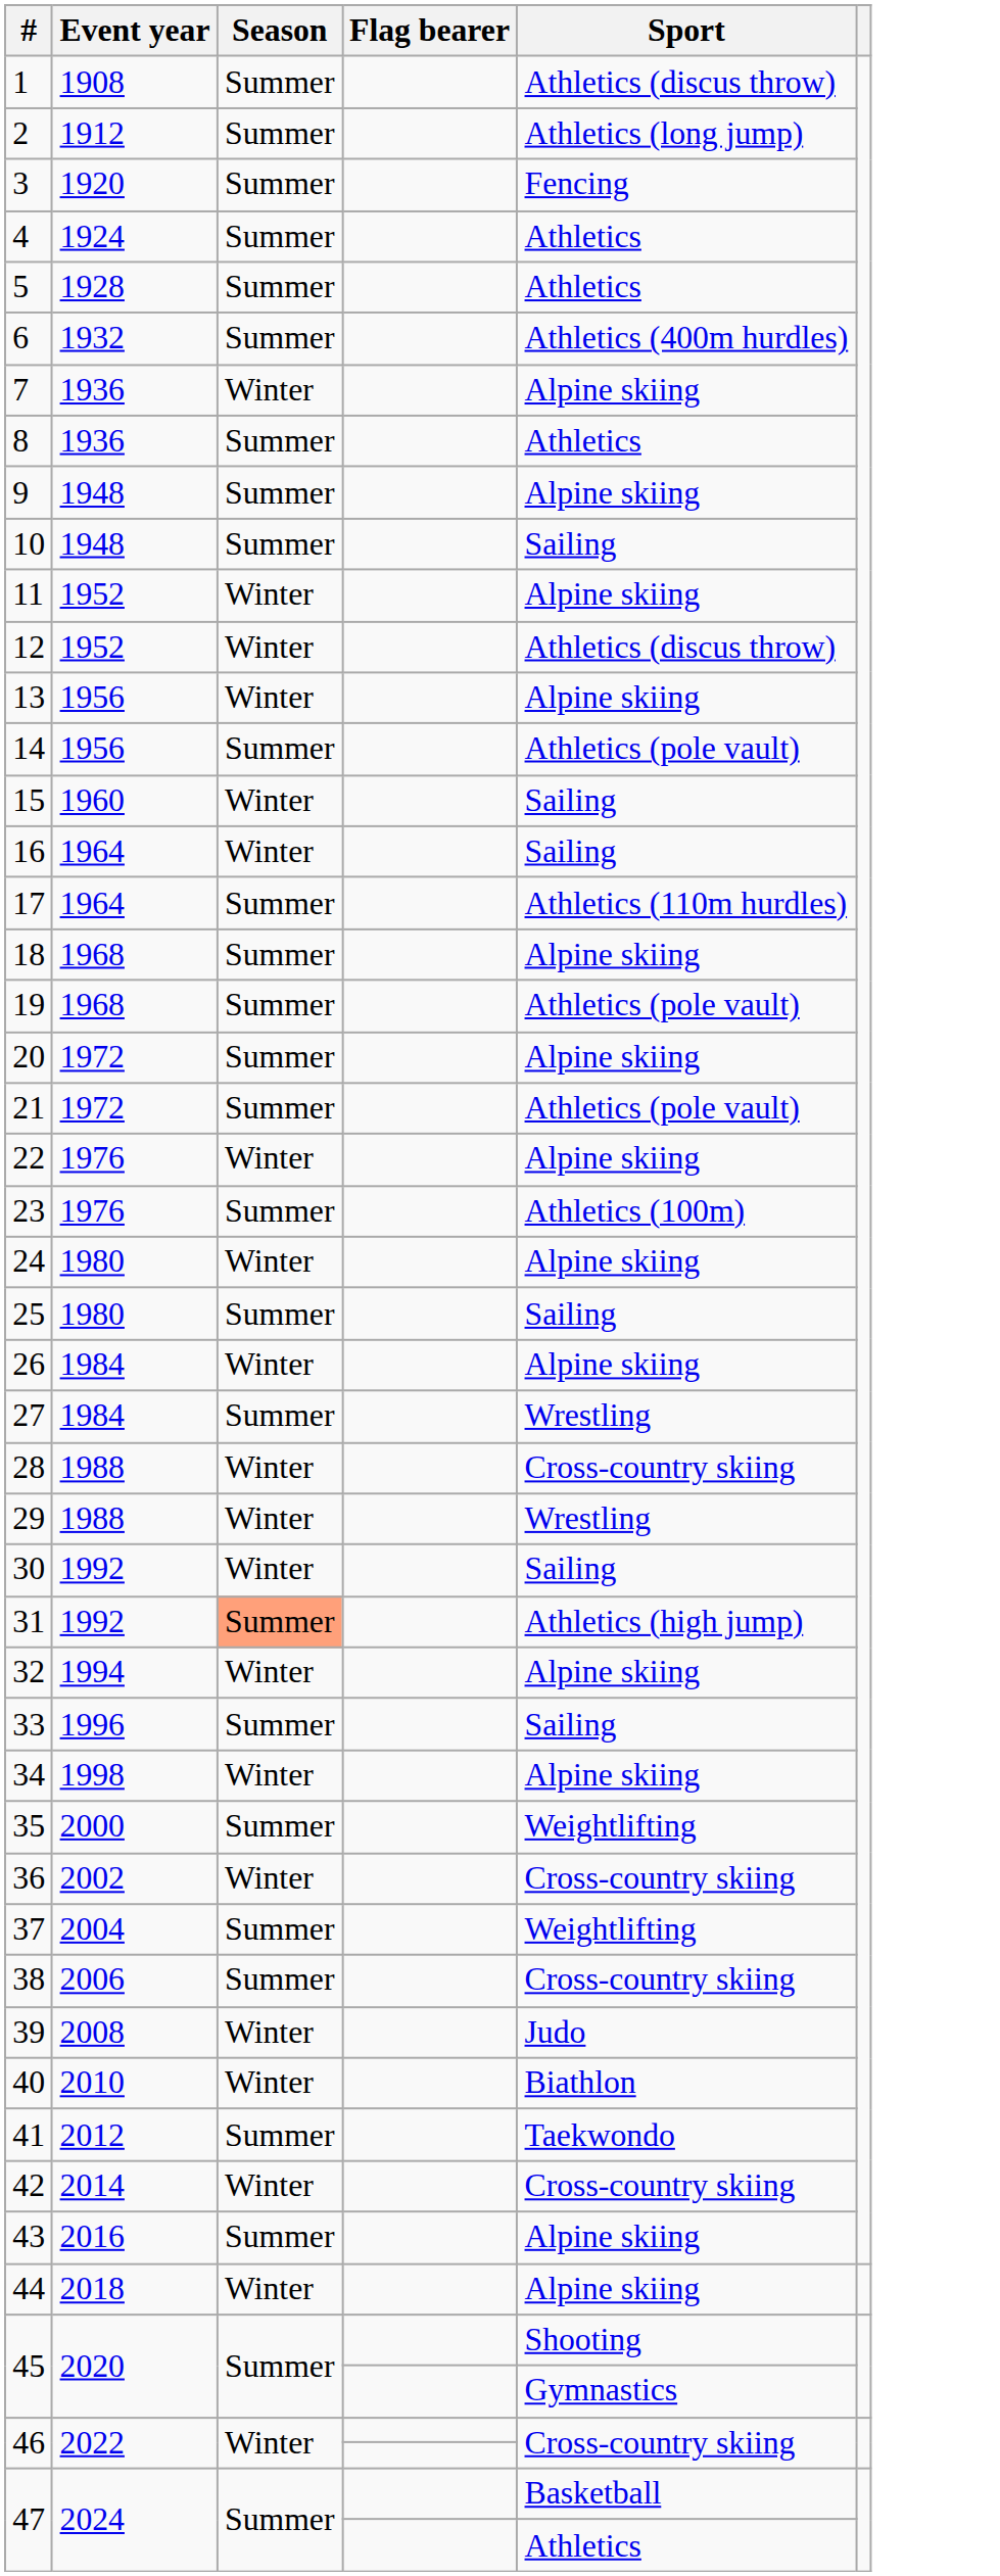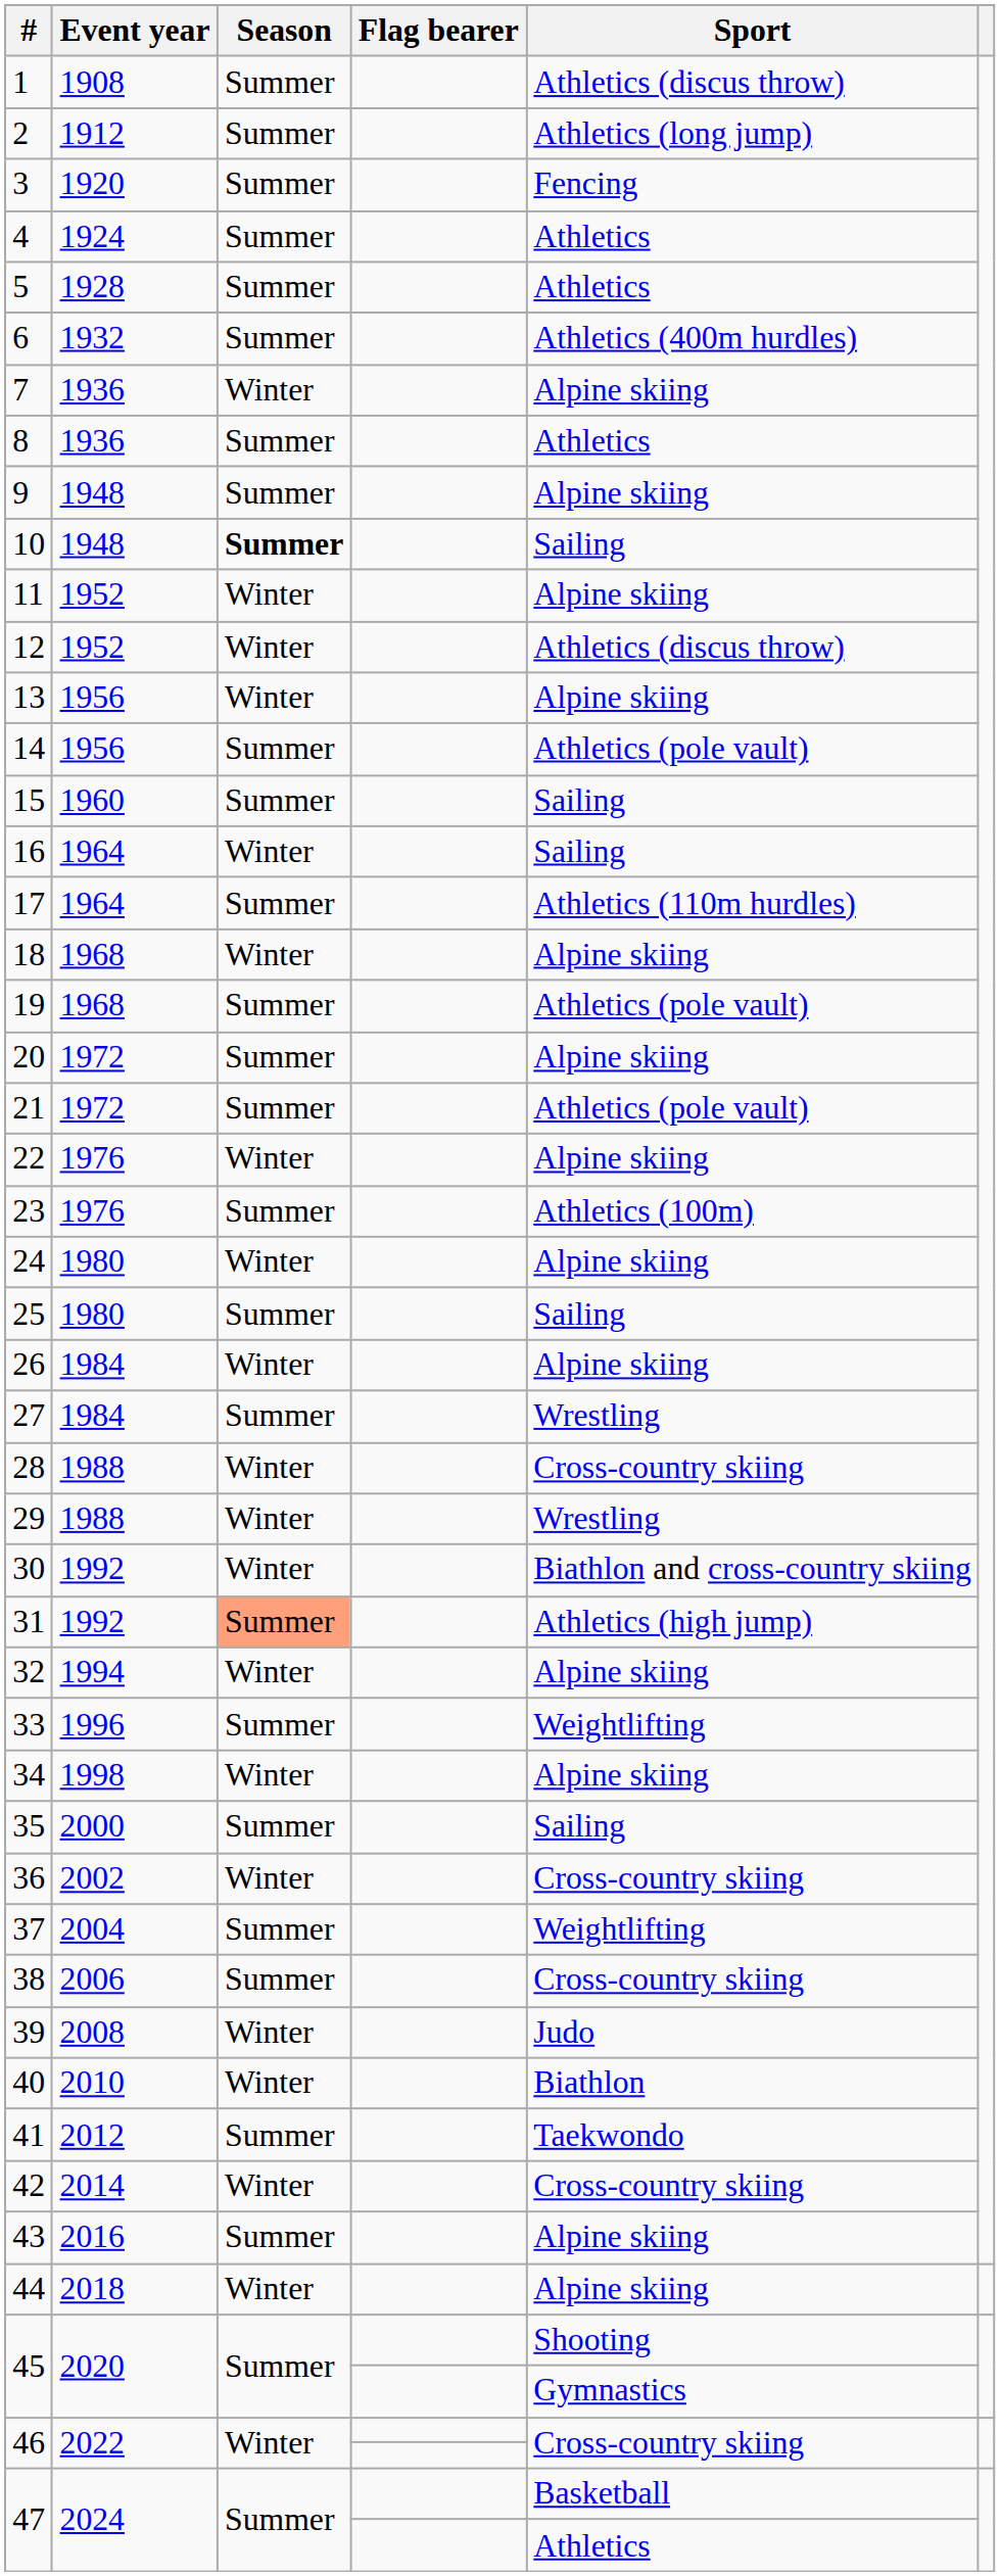 <table class="wikitable sortable">
 <tr>
 <th>#</th>
 <th>Event year</th>
 <th>Season</th>
 <th>Flag bearer</th>
 <th>Sport</th>
 <th></th>
 </tr>
 <tr>
 <td>1</td>
 <td><a href='#'>1908</a></td>
 <td>Summer</td>
 <td></td>
 <td><a href='#'>Athletics (discus throw)</a></td>
 <td rowspan=43></td>
 </tr>
 <tr>
 <td>2</td>
 <td><a href='#'>1912</a></td>
 <td>Summer</td>
 <td></td>
 <td><a href='#'>Athletics (long jump)</a></td>
 </tr>
 <tr>
 <td>3</td>
 <td><a href='#'>1920</a></td>
 <td>Summer</td>
 <td></td>
 <td><a href='#'>Fencing</a></td>
 </tr>
 <tr>
 <td>4</td>
 <td><a href='#'>1924</a></td>
 <td>Summer</td>
 <td></td>
 <td><a href='#'>Athletics</a></td>
 </tr>
 <tr>
 <td>5</td>
 <td><a href='#'>1928</a></td>
 <td>Summer</td>
 <td></td>
 <td><a href='#'>Athletics</a></td>
 </tr>
 <tr>
 <td>6</td>
 <td><a href='#'>1932</a></td>
 <td>Summer</td>
 <td></td>
 <td><a href='#'>Athletics (400m hurdles)</a></td>
 </tr>
 <tr>
 <td>7</td>
 <td><a href='#'>1936</a></td>
 <td>Winter</td>
 <td></td>
 <td><a href='#'>Alpine skiing</a></td>
 </tr>
 <tr>
 <td>8</td>
 <td><a href='#'>1936</a></td>
 <td>Summer</td>
 <td></td>
 <td><a href='#'>Athletics</a></td>
 </tr>
 <tr>
 <td>9</td>
 <td><a href='#'>1948</a></td>
 <td>Summer</td>
 <td></td>
 <td><a href='#'>Alpine skiing</a></td>
 </tr>
 <tr>
 <td>10</td>
 <td><a href='#'>1948</a></td>
-<td>Summer</td>
+<td><strong>Summer</strong></td>
 <td></td>
 <td><a href='#'>Sailing</a></td>
 </tr>
 <tr>
 <td>11</td>
 <td><a href='#'>1952</a></td>
 <td>Winter</td>
 <td></td>
 <td><a href='#'>Alpine skiing</a></td>
 </tr>
 <tr>
 <td>12</td>
 <td><a href='#'>1952</a></td>
 <td>Winter</td>
 <td></td>
 <td><a href='#'>Athletics (discus throw)</a></td>
 </tr>
 <tr>
 <td>13</td>
 <td><a href='#'>1956</a></td>
 <td>Winter</td>
 <td></td>
 <td><a href='#'>Alpine skiing</a></td>
 </tr>
 <tr>
 <td>14</td>
 <td><a href='#'>1956</a></td>
 <td>Summer</td>
 <td></td>
 <td><a href='#'>Athletics (pole vault)</a></td>
 </tr>
 <tr>
 <td>15</td>
 <td><a href='#'>1960</a></td>
-<td>Winter</td>
+<td>Summer</td>
 <td></td>
 <td><a href='#'>Sailing</a></td>
 </tr>
 <tr>
 <td>16</td>
 <td><a href='#'>1964</a></td>
 <td>Winter</td>
 <td></td>
 <td><a href='#'>Sailing</a></td>
 </tr>
 <tr>
 <td>17</td>
 <td><a href='#'>1964</a></td>
 <td>Summer</td>
 <td></td>
 <td><a href='#'>Athletics (110m hurdles)</a></td>
 </tr>
 <tr>
 <td>18</td>
 <td><a href='#'>1968</a></td>
-<td>Summer</td>
+<td>Winter</td>
 <td></td>
 <td><a href='#'>Alpine skiing</a></td>
 </tr>
 <tr>
 <td>19</td>
 <td><a href='#'>1968</a></td>
 <td>Summer</td>
 <td></td>
 <td><a href='#'>Athletics (pole vault)</a></td>
 </tr>
 <tr>
 <td>20</td>
 <td><a href='#'>1972</a></td>
 <td>Summer</td>
 <td></td>
 <td><a href='#'>Alpine skiing</a></td>
 </tr>
 <tr>
 <td>21</td>
 <td><a href='#'>1972</a></td>
 <td>Summer</td>
 <td></td>
 <td><a href='#'>Athletics (pole vault)</a></td>
 </tr>
 <tr>
 <td>22</td>
 <td><a href='#'>1976</a></td>
 <td>Winter</td>
 <td></td>
 <td><a href='#'>Alpine skiing</a></td>
 </tr>
 <tr>
 <td>23</td>
 <td><a href='#'>1976</a></td>
 <td>Summer</td>
 <td></td>
 <td><a href='#'>Athletics (100m)</a></td>
 </tr>
 <tr>
 <td>24</td>
 <td><a href='#'>1980</a></td>
 <td>Winter</td>
 <td></td>
 <td><a href='#'>Alpine skiing</a></td>
 </tr>
 <tr>
 <td>25</td>
 <td><a href='#'>1980</a></td>
 <td>Summer</td>
 <td></td>
 <td><a href='#'>Sailing</a></td>
 </tr>
 <tr>
 <td>26</td>
 <td><a href='#'>1984</a></td>
 <td>Winter</td>
 <td></td>
 <td><a href='#'>Alpine skiing</a></td>
 </tr>
 <tr>
 <td>27</td>
 <td><a href='#'>1984</a></td>
 <td>Summer</td>
 <td></td>
 <td><a href='#'>Wrestling</a></td>
 </tr>
 <tr>
 <td>28</td>
 <td><a href='#'>1988</a></td>
 <td>Winter</td>
 <td></td>
 <td><a href='#'>Cross-country skiing</a></td>
 </tr>
 <tr>
 <td>29</td>
 <td><a href='#'>1988</a></td>
 <td>Winter</td>
 <td></td>
 <td><a href='#'>Wrestling</a></td>
 </tr>
 <tr>
 <td>30</td>
 <td><a href='#'>1992</a></td>
 <td>Winter</td>
 <td></td>
-<td><a href='#'>Sailing</a></td>
+<td><a href='#'>Biathlon</a> and <a href='#'>cross-country skiing</a></td>
 </tr>
 <tr>
 <td>31</td>
 <td><a href='#'>1992</a></td>
 <td style="background: lightsalmon;">Summer</td>
 <td></td>
 <td><a href='#'>Athletics (high jump)</a></td>
 </tr>
 <tr>
 <td>32</td>
 <td><a href='#'>1994</a></td>
 <td>Winter</td>
 <td></td>
 <td><a href='#'>Alpine skiing</a></td>
 </tr>
 <tr>
 <td>33</td>
 <td><a href='#'>1996</a></td>
 <td>Summer</td>
 <td></td>
-<td><a href='#'>Sailing</a></td>
+<td><a href='#'>Weightlifting</a></td>
 </tr>
 <tr>
 <td>34</td>
 <td><a href='#'>1998</a></td>
 <td>Winter</td>
 <td></td>
 <td><a href='#'>Alpine skiing</a></td>
 </tr>
 <tr>
 <td>35</td>
 <td><a href='#'>2000</a></td>
 <td>Summer</td>
 <td></td>
-<td><a href='#'>Weightlifting</a></td>
+<td><a href='#'>Sailing</a></td>
 </tr>
 <tr>
 <td>36</td>
 <td><a href='#'>2002</a></td>
 <td>Winter</td>
 <td></td>
 <td><a href='#'>Cross-country skiing</a></td>
 </tr>
 <tr>
 <td>37</td>
 <td><a href='#'>2004</a></td>
 <td>Summer</td>
 <td></td>
 <td><a href='#'>Weightlifting</a></td>
 </tr>
 <tr>
 <td>38</td>
 <td><a href='#'>2006</a></td>
 <td>Summer</td>
 <td></td>
 <td><a href='#'>Cross-country skiing</a></td>
 </tr>
 <tr>
 <td>39</td>
 <td><a href='#'>2008</a></td>
 <td>Winter</td>
 <td></td>
 <td><a href='#'>Judo</a></td>
 </tr>
 <tr>
 <td>40</td>
 <td><a href='#'>2010</a></td>
 <td>Winter</td>
 <td></td>
 <td><a href='#'>Biathlon</a></td>
 </tr>
 <tr>
 <td>41</td>
 <td><a href='#'>2012</a></td>
 <td>Summer</td>
 <td></td>
 <td><a href='#'>Taekwondo</a></td>
 </tr>
 <tr>
 <td>42</td>
 <td><a href='#'>2014</a></td>
 <td>Winter</td>
 <td></td>
 <td><a href='#'>Cross-country skiing</a></td>
 </tr>
 <tr>
 <td>43</td>
 <td><a href='#'>2016</a></td>
 <td>Summer</td>
 <td></td>
 <td><a href='#'>Alpine skiing</a></td>
 </tr>
 <tr>
 <td>44</td>
 <td><a href='#'>2018</a></td>
 <td>Winter</td>
 <td></td>
 <td><a href='#'>Alpine skiing</a></td>
 <td></td>
 </tr>
 <tr>
 <td rowspan=2>45</td>
 <td rowspan=2><a href='#'>2020</a></td>
 <td rowspan=2>Summer</td>
 <td></td>
 <td><a href='#'>Shooting</a></td>
 <td rowspan=2></td>
 </tr>
 <tr>
 <td></td>
 <td><a href='#'>Gymnastics</a></td>
 </tr>
 <tr>
 <td rowspan=2>46</td>
 <td rowspan=2><a href='#'>2022</a></td>
 <td rowspan=2>Winter</td>
 <td></td>
 <td rowspan=2><a href='#'>Cross-country skiing</a></td>
 <td rowspan=2></td>
 </tr>
 <tr>
 <td></td>
 </tr>
 <tr>
 <td rowspan=2>47</td>
 <td rowspan=2><a href='#'>2024</a></td>
 <td rowspan=2>Summer</td>
 <td></td>
 <td><a href='#'>Basketball</a></td>
 <td rowspan=2></td>
 </tr>
 <tr>
 <td></td>
 <td><a href='#'>Athletics</a></td>
 </tr>
 </table>
